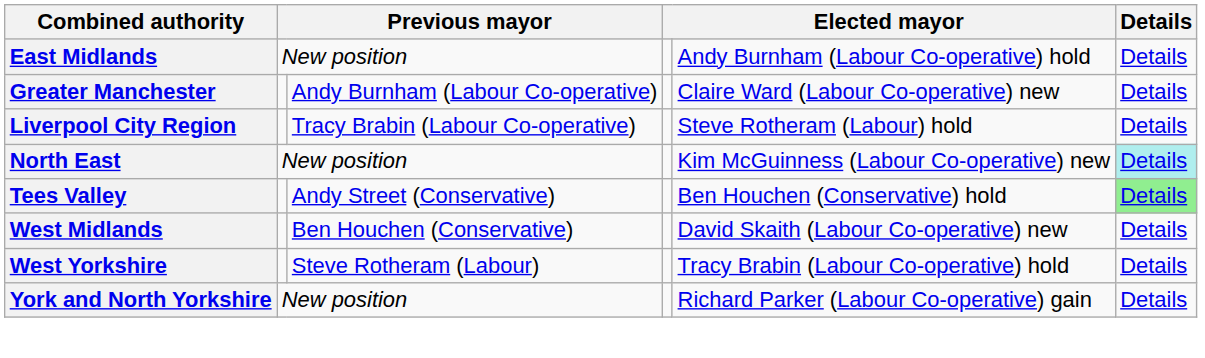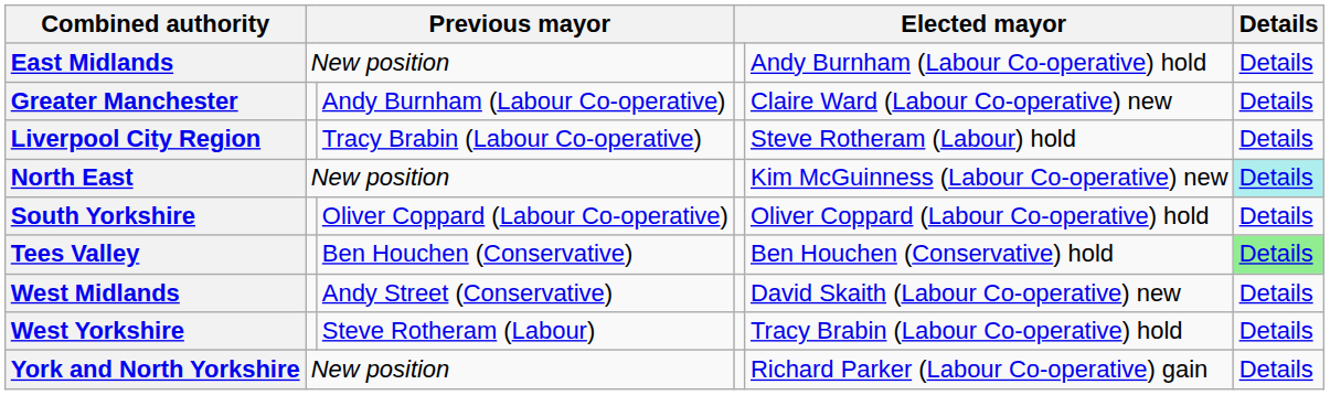 <table class="wikitable" border="1">
 <tr>
 <th>Combined authority</th>
 <th colspan="2">Previous mayor</th>
 <th colspan="2">Elected mayor</th>
 <th>Details</th>
 </tr>
 <tr>
 <th scope="row" style="text-align: left;"><a href='#'>East Midlands</a></th>
 <td colspan="2"><em>New position</em></td>
 <td></td>
 <td><a href='#'>Andy Burnham</a> (<a href='#'>Labour Co-operative</a>) hold</td>
 <td><a href='#'>Details</a></td>
 </tr>
 <tr>
 <th scope="row" style="text-align: left;"><a href='#'>Greater Manchester</a></th>
 <td></td>
 <td><a href='#'>Andy Burnham</a> (<a href='#'>Labour Co-operative</a>)</td>
 <td></td>
 <td><a href='#'>Claire Ward</a> (<a href='#'>Labour Co-operative</a>) new</td>
 <td><a href='#'>Details</a></td>
 </tr>
 <tr>
 <th scope="row" style="text-align: left;"><a href='#'>Liverpool City Region</a></th>
 <td></td>
 <td><a href='#'>Tracy Brabin</a> (<a href='#'>Labour Co-operative</a>)</td>
 <td></td>
 <td><a href='#'>Steve Rotheram</a> (<a href='#'>Labour</a>) hold</td>
 <td><a href='#'>Details</a></td>
 </tr>
 <tr>
 <th scope="row" style="text-align: left;"><a href='#'>North East</a></th>
 <td colspan="2"><em>New position</em></td>
 <td></td>
 <td><a href='#'>Kim McGuinness</a> (<a href='#'>Labour Co-operative</a>) new</td>
 <td style="background: paleturquoise;"><a href='#'>Details</a></td>
 </tr>
 <tr>
+<th scope="row" style="text-align: left;"><a href='#'>South Yorkshire</a></th>
+<td></td>
+<td><a href='#'>Oliver Coppard</a> (<a href='#'>Labour Co-operative</a>)</td>
+<td></td>
+<td><a href='#'>Oliver Coppard</a> (<a href='#'>Labour Co-operative</a>) hold</td>
+<td><a href='#'>Details</a></td>
+</tr>
+<tr>
 <th scope="row" style="text-align: left;"><a href='#'>Tees Valley</a></th>
 <td></td>
-<td><a href='#'>Andy Street</a> (<a href='#'>Conservative</a>)</td>
+<td><a href='#'>Ben Houchen</a> (<a href='#'>Conservative</a>)</td>
 <td></td>
 <td><a href='#'>Ben Houchen</a> (<a href='#'>Conservative</a>) hold</td>
 <td style="background: lightgreen;"><a href='#'>Details</a></td>
 </tr>
 <tr>
 <th scope="row" style="text-align: left;"><a href='#'>West Midlands</a></th>
 <td></td>
-<td><a href='#'>Ben Houchen</a> (<a href='#'>Conservative</a>)</td>
+<td><a href='#'>Andy Street</a> (<a href='#'>Conservative</a>)</td>
 <td></td>
 <td><a href='#'>David Skaith</a> (<a href='#'>Labour Co-operative</a>) new</td>
 <td><a href='#'>Details</a></td>
 </tr>
 <tr>
 <th scope="row" style="text-align: left;"><a href='#'>West Yorkshire</a></th>
 <td></td>
 <td><a href='#'>Steve Rotheram</a> (<a href='#'>Labour</a>)</td>
 <td></td>
 <td><a href='#'>Tracy Brabin</a> (<a href='#'>Labour Co-operative</a>) hold</td>
 <td><a href='#'>Details</a></td>
 </tr>
 <tr>
 <th scope="row" style="text-align: left;"><a href='#'>York and North Yorkshire</a></th>
 <td colspan="2"><em>New position</em></td>
 <td></td>
 <td><a href='#'>Richard Parker</a> (<a href='#'>Labour Co-operative</a>) gain</td>
 <td><a href='#'>Details</a></td>
 </tr>
 </table>
